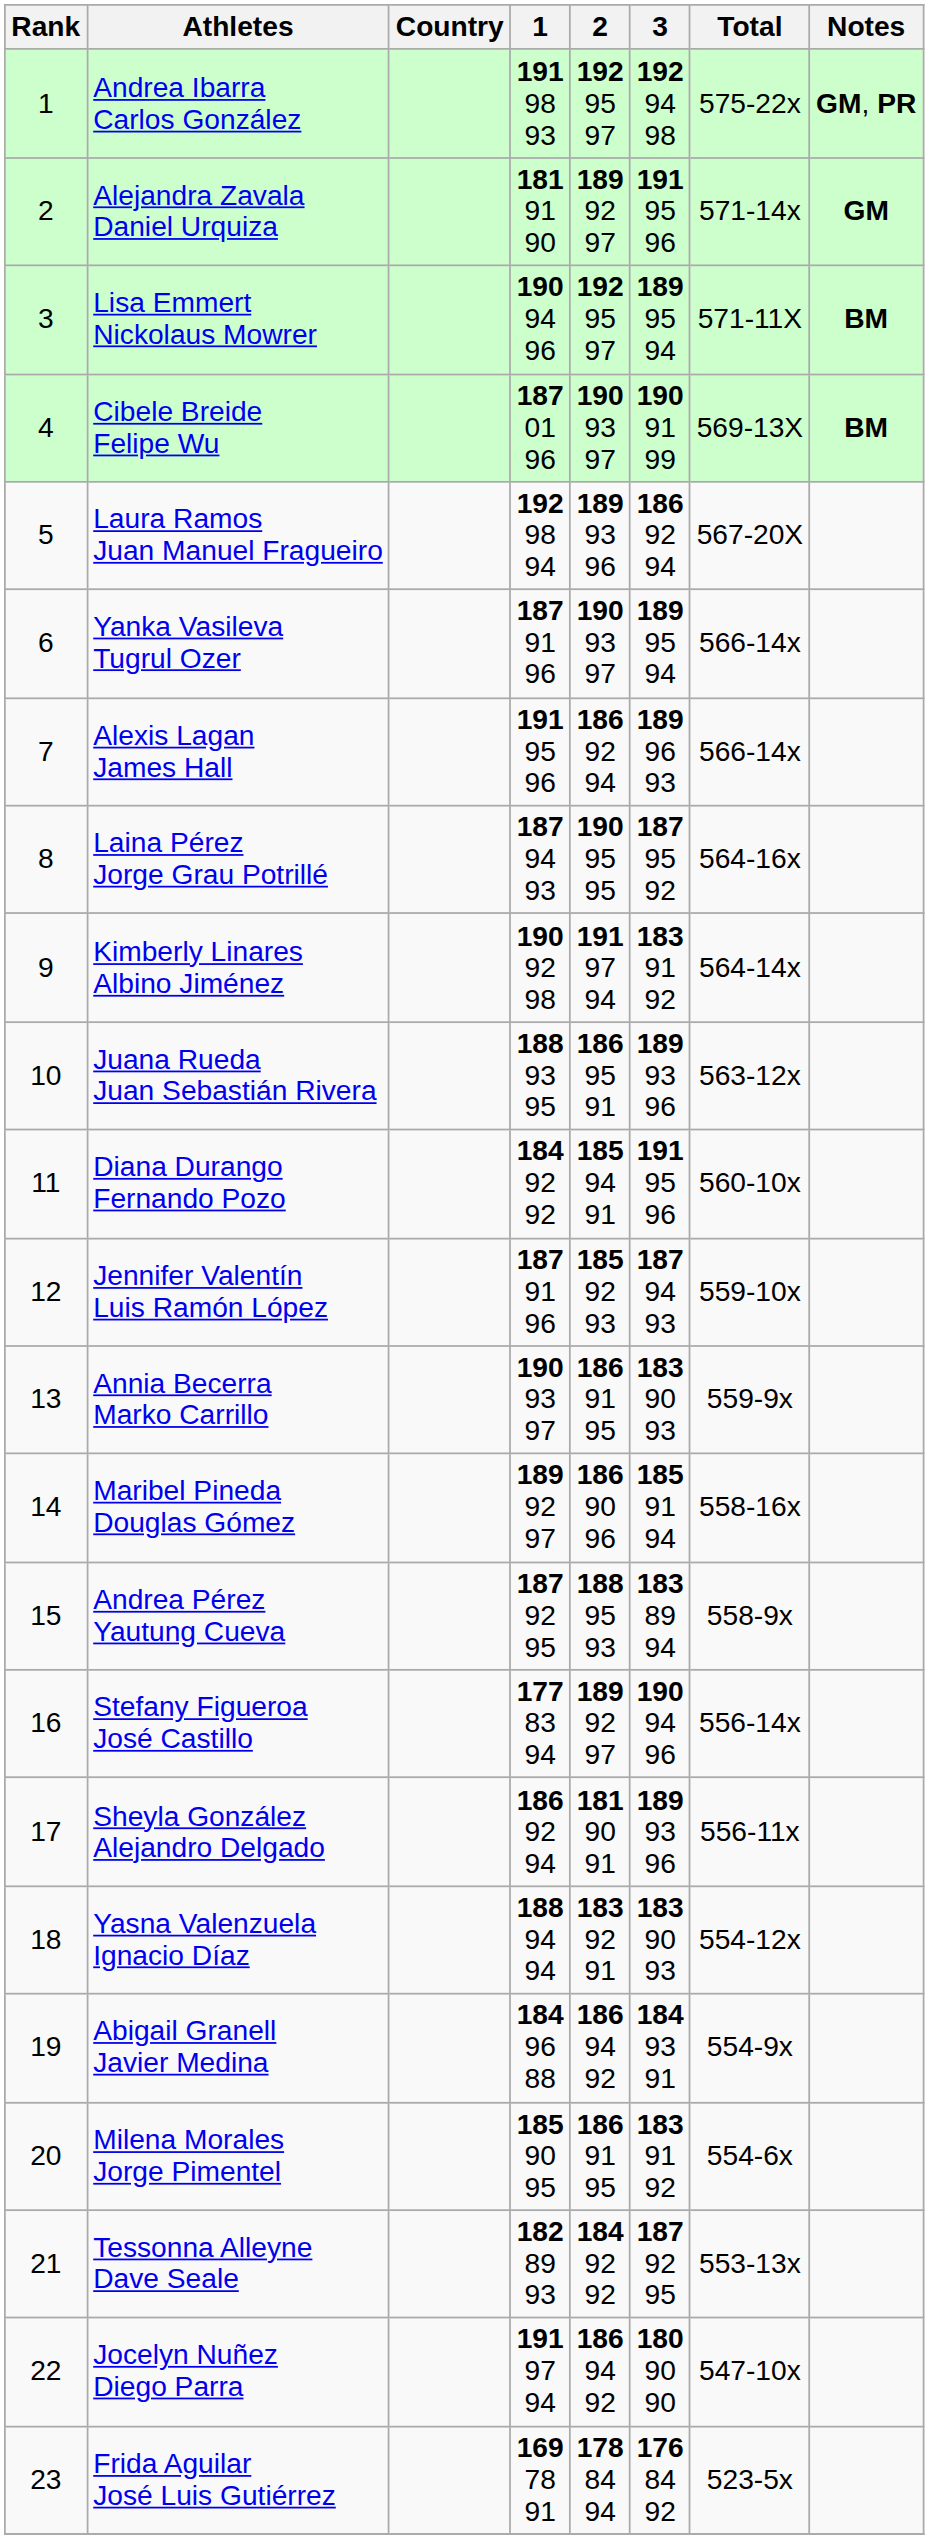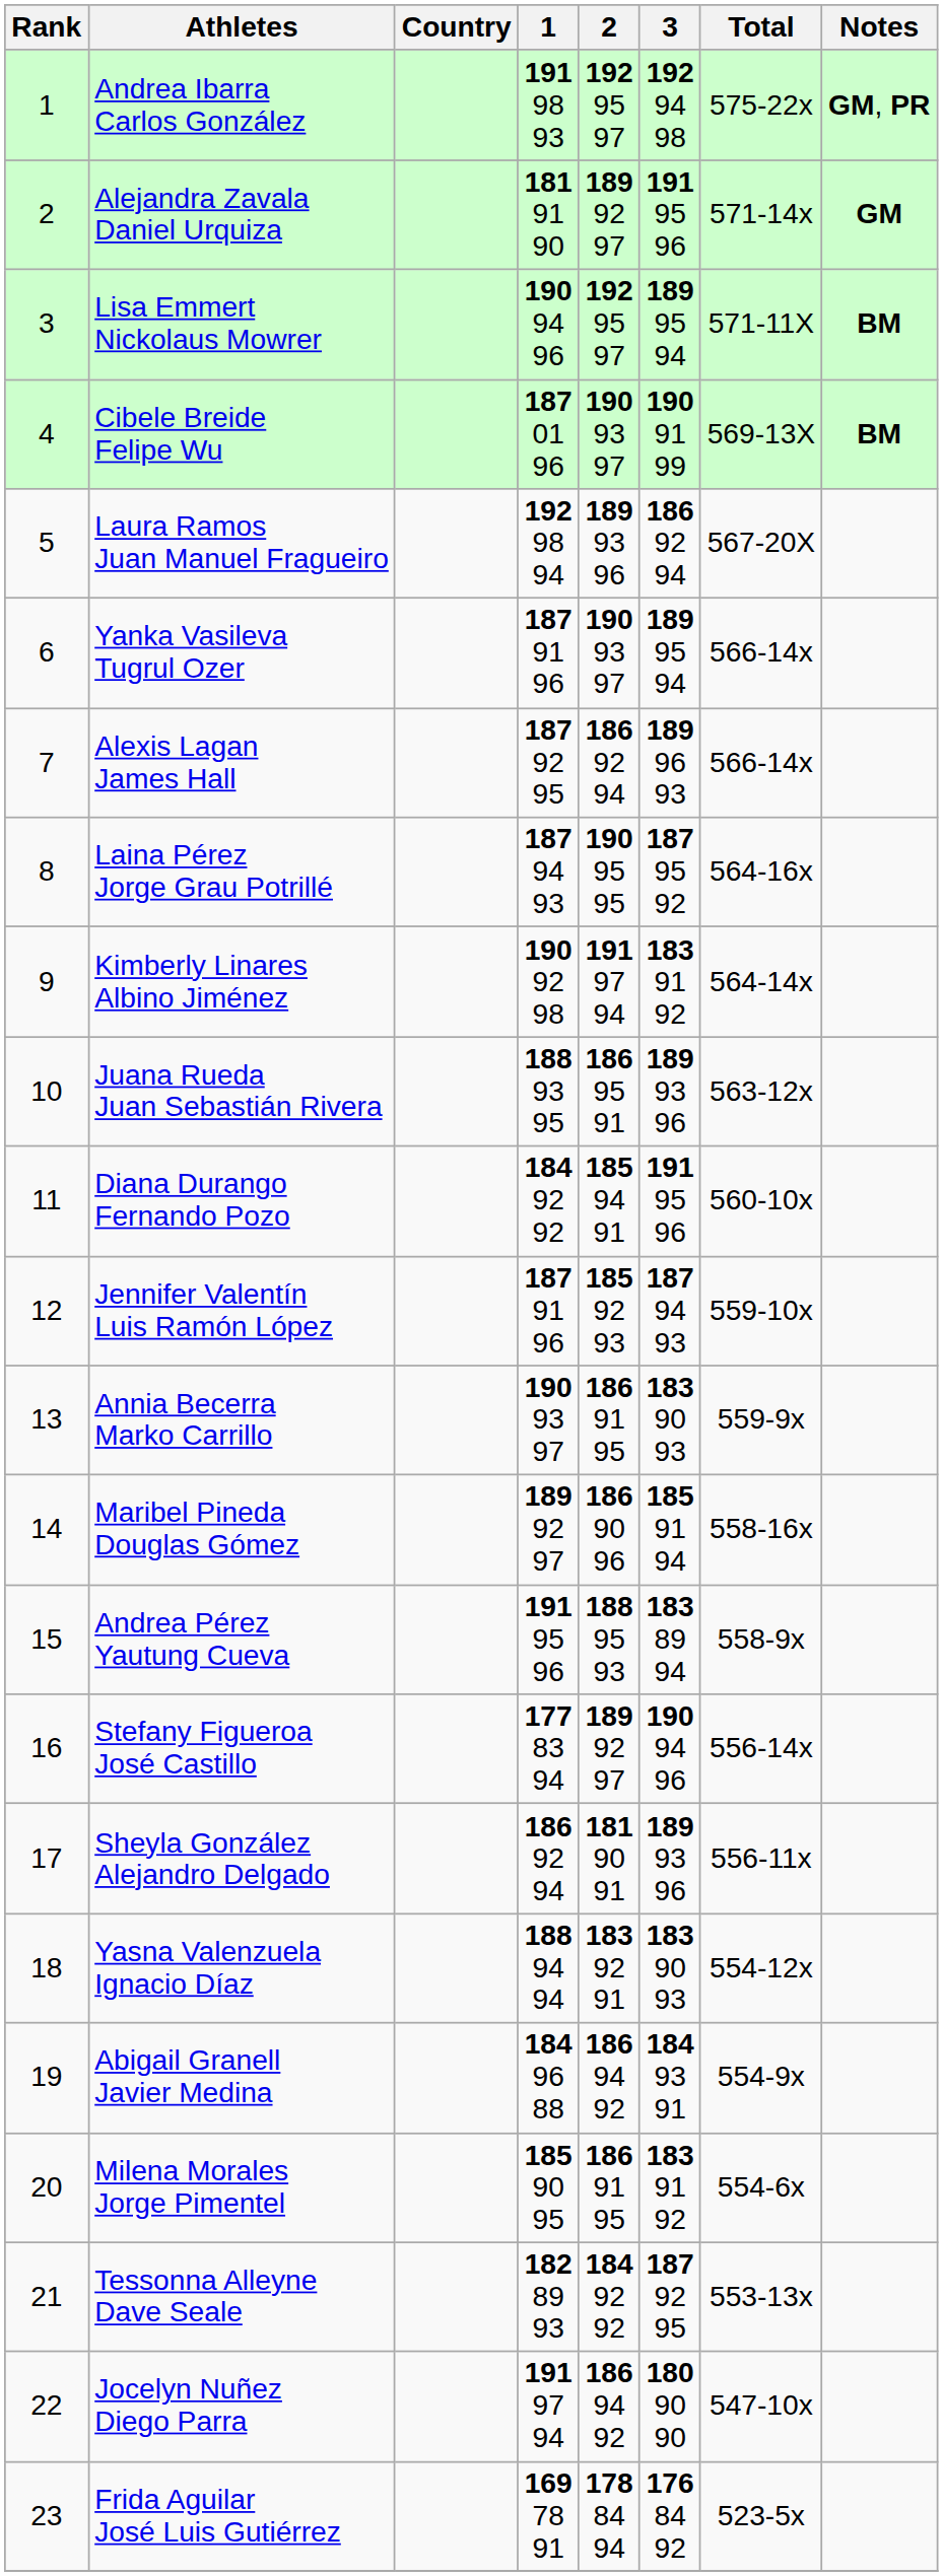 <table class="wikitable sortable" style="text-align:center">
 <tr>
 <th>Rank</th>
 <th>Athletes</th>
 <th>Country</th>
 <th>1</th>
 <th>2</th>
 <th>3</th>
 <th>Total</th>
 <th>Notes</th>
 </tr>
 <tr bgcolor=ccffcc>
 <td>1</td>
 <td align=left><a href='#'>Andrea Ibarra</a><br><a href='#'>Carlos González</a></td>
 <td align=left></td>
 <td><strong>191</strong><br>98<br>93</td>
 <td><strong>192</strong><br>95<br>97</td>
 <td><strong>192</strong><br>94<br>98</td>
 <td>575-22x</td>
 <td><strong>GM</strong>, <strong>PR</strong></td>
 </tr>
 <tr bgcolor=ccffcc>
 <td>2</td>
 <td align=left><a href='#'>Alejandra Zavala</a><br><a href='#'>Daniel Urquiza</a></td>
 <td align=left></td>
 <td><strong>181</strong><br>91<br>90</td>
 <td><strong>189</strong><br>92<br>97</td>
 <td><strong>191</strong><br>95<br>96</td>
 <td>571-14x</td>
 <td><strong>GM</strong></td>
 </tr>
 <tr bgcolor=ccffcc>
 <td>3</td>
 <td align=left><a href='#'>Lisa Emmert</a><br><a href='#'>Nickolaus Mowrer</a></td>
 <td align=left></td>
 <td><strong>190</strong><br>94<br>96</td>
 <td><strong>192</strong><br>95<br>97</td>
 <td><strong>189</strong><br>95<br>94</td>
 <td>571-11X</td>
 <td><strong>BM</strong></td>
 </tr>
 <tr bgcolor=ccffcc>
 <td>4</td>
 <td align=left><a href='#'>Cibele Breide</a><br><a href='#'>Felipe Wu</a></td>
 <td align=left></td>
 <td><strong>187</strong><br>01<br>96</td>
 <td><strong>190</strong><br>93<br>97</td>
 <td><strong>190</strong><br>91<br>99</td>
 <td>569-13X</td>
 <td><strong>BM</strong></td>
 </tr>
 <tr>
 <td>5</td>
 <td align=left><a href='#'>Laura Ramos</a><br><a href='#'>Juan Manuel Fragueiro</a></td>
 <td align=left></td>
 <td><strong>192</strong><br>98<br>94</td>
 <td><strong>189</strong><br>93<br>96</td>
 <td><strong>186</strong><br>92<br>94</td>
 <td>567-20X</td>
 <td></td>
 </tr>
 <tr>
 <td>6</td>
 <td align=left><a href='#'>Yanka Vasileva</a><br><a href='#'>Tugrul Ozer</a></td>
 <td align=left></td>
 <td><strong>187</strong><br>91<br>96</td>
 <td><strong>190</strong><br>93<br>97</td>
 <td><strong>189</strong><br>95<br>94</td>
 <td>566-14x</td>
 <td></td>
 </tr>
 <tr>
 <td>7</td>
 <td align=left><a href='#'>Alexis Lagan</a><br><a href='#'>James Hall</a></td>
 <td align=left></td>
-<td><strong>191</strong><br>95<br>96</td>
+<td><strong>187</strong><br>92<br>95</td>
 <td><strong>186</strong><br>92<br>94</td>
 <td><strong>189</strong><br>96<br>93</td>
 <td>566-14x</td>
 <td></td>
 </tr>
 <tr>
 <td>8</td>
 <td align=left><a href='#'>Laina Pérez</a><br><a href='#'>Jorge Grau Potrillé</a></td>
 <td align=left></td>
 <td><strong>187</strong><br>94<br>93</td>
 <td><strong>190</strong><br>95<br>95</td>
 <td><strong>187</strong><br>95<br>92</td>
 <td>564-16x</td>
 <td></td>
 </tr>
 <tr>
 <td>9</td>
 <td align=left><a href='#'>Kimberly Linares</a><br><a href='#'>Albino Jiménez</a></td>
 <td align=left></td>
 <td><strong>190</strong><br>92<br>98</td>
 <td><strong>191</strong><br>97<br>94</td>
 <td><strong>183</strong><br>91<br>92</td>
 <td>564-14x</td>
 <td></td>
 </tr>
 <tr>
 <td>10</td>
 <td align=left><a href='#'>Juana Rueda</a><br><a href='#'>Juan Sebastián Rivera</a></td>
 <td align=left></td>
 <td><strong>188</strong><br>93<br>95</td>
 <td><strong>186</strong><br>95<br>91</td>
 <td><strong>189</strong><br>93<br>96</td>
 <td>563-12x</td>
 <td></td>
 </tr>
 <tr>
 <td>11</td>
 <td align=left><a href='#'>Diana Durango</a><br><a href='#'>Fernando Pozo</a></td>
 <td align=left></td>
 <td><strong>184</strong><br>92<br>92</td>
 <td><strong>185</strong><br>94<br>91</td>
 <td><strong>191</strong><br>95<br>96</td>
 <td>560-10x</td>
 <td></td>
 </tr>
 <tr>
 <td>12</td>
 <td align=left><a href='#'>Jennifer Valentín</a><br><a href='#'>Luis Ramón López</a></td>
 <td align=left></td>
 <td><strong>187</strong><br>91<br>96</td>
 <td><strong>185</strong><br>92<br>93</td>
 <td><strong>187</strong><br>94<br>93</td>
 <td>559-10x</td>
 <td></td>
 </tr>
 <tr>
 <td>13</td>
 <td align=left><a href='#'>Annia Becerra</a><br><a href='#'>Marko Carrillo</a></td>
 <td align=left></td>
 <td><strong>190</strong><br>93<br>97</td>
 <td><strong>186</strong><br>91<br>95</td>
 <td><strong>183</strong><br>90<br>93</td>
 <td>559-9x</td>
 <td></td>
 </tr>
 <tr>
 <td>14</td>
 <td align=left><a href='#'>Maribel Pineda</a><br><a href='#'>Douglas Gómez</a></td>
 <td align=left></td>
 <td><strong>189</strong><br>92<br>97</td>
 <td><strong>186</strong><br>90<br>96</td>
 <td><strong>185</strong><br>91<br>94</td>
 <td>558-16x</td>
 <td></td>
 </tr>
 <tr>
 <td>15</td>
 <td align=left><a href='#'>Andrea Pérez</a><br><a href='#'>Yautung Cueva</a></td>
 <td align=left></td>
-<td><strong>187</strong><br>92<br>95</td>
+<td><strong>191</strong><br>95<br>96</td>
 <td><strong>188</strong><br>95<br>93</td>
 <td><strong>183</strong><br>89<br>94</td>
 <td>558-9x</td>
 <td></td>
 </tr>
 <tr>
 <td>16</td>
 <td align=left><a href='#'>Stefany Figueroa</a><br><a href='#'>José Castillo</a></td>
 <td align=left></td>
 <td><strong>177</strong><br>83<br>94</td>
 <td><strong>189</strong><br>92<br>97</td>
 <td><strong>190</strong><br>94<br>96</td>
 <td>556-14x</td>
 <td></td>
 </tr>
 <tr>
 <td>17</td>
 <td align=left><a href='#'>Sheyla González</a><br><a href='#'>Alejandro Delgado</a></td>
 <td align=left></td>
 <td><strong>186</strong><br>92<br>94</td>
 <td><strong>181</strong><br>90<br>91</td>
 <td><strong>189</strong><br>93<br>96</td>
 <td>556-11x</td>
 <td></td>
 </tr>
 <tr>
 <td>18</td>
 <td align=left><a href='#'>Yasna Valenzuela</a><br><a href='#'>Ignacio Díaz</a></td>
 <td align=left></td>
 <td><strong>188</strong><br>94<br>94</td>
 <td><strong>183</strong><br>92<br>91</td>
 <td><strong>183</strong><br>90<br>93</td>
 <td>554-12x</td>
 <td></td>
 </tr>
 <tr>
 <td>19</td>
 <td align=left><a href='#'>Abigail Granell</a><br><a href='#'>Javier Medina</a></td>
 <td align=left></td>
 <td><strong>184</strong><br>96<br>88</td>
 <td><strong>186</strong><br>94<br>92</td>
 <td><strong>184</strong><br>93<br>91</td>
 <td>554-9x</td>
 <td></td>
 </tr>
 <tr>
 <td>20</td>
 <td align=left><a href='#'>Milena Morales</a><br><a href='#'>Jorge Pimentel</a></td>
 <td align=left></td>
 <td><strong>185</strong><br>90<br>95</td>
 <td><strong>186</strong><br>91<br>95</td>
 <td><strong>183</strong><br>91<br>92</td>
 <td>554-6x</td>
 <td></td>
 </tr>
 <tr>
 <td>21</td>
 <td align=left><a href='#'>Tessonna Alleyne</a><br><a href='#'>Dave Seale</a></td>
 <td align=left></td>
 <td><strong>182</strong><br>89<br>93</td>
 <td><strong>184</strong><br>92<br>92</td>
 <td><strong>187</strong><br>92<br>95</td>
 <td>553-13x</td>
 <td></td>
 </tr>
 <tr>
 <td>22</td>
 <td align=left><a href='#'>Jocelyn Nuñez</a><br><a href='#'>Diego Parra</a></td>
 <td align=left></td>
 <td><strong>191</strong><br>97<br>94</td>
 <td><strong>186</strong><br>94<br>92</td>
 <td><strong>180</strong><br>90<br>90</td>
 <td>547-10x</td>
 <td></td>
 </tr>
 <tr>
 <td>23</td>
 <td align=left><a href='#'>Frida Aguilar</a><br><a href='#'>José Luis Gutiérrez</a></td>
 <td align=left></td>
 <td><strong>169</strong><br>78<br>91</td>
 <td><strong>178</strong><br>84<br>94</td>
 <td><strong>176</strong><br>84<br>92</td>
 <td>523-5x</td>
 <td></td>
 </tr>
 <tr>
 </tr>
 </table>
